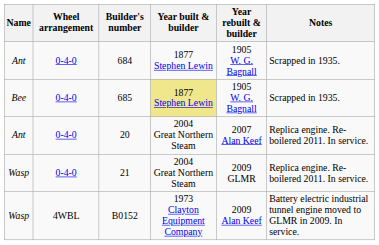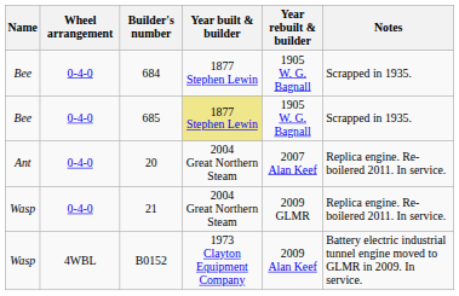 <table class="wikitable">
 <tr>
 <th>Name</th>
 <th>Wheel arrangement</th>
 <th>Builder's number</th>
 <th>Year built & builder</th>
 <th>Year rebuilt & builder</th>
 <th>Notes</th>
 </tr>
 <tr>
-<td align="center"><em>Ant</em></td>
+<td align="center"><em>Bee</em></td>
 <td align="center"><a href='#'>0-4-0</a></td>
 <td align="center">684</td>
 <td align="center">1877<br><a href='#'>Stephen Lewin</a></td>
 <td align="center">1905<br><a href='#'>W. G. Bagnall</a></td>
 <td>Scrapped in 1935.</td>
 </tr>
 <tr>
 <td align="center"><em>Bee</em></td>
 <td align="center"><a href='#'>0-4-0</a></td>
 <td align="center">685</td>
 <td align="center" style="background: khaki;">1877<br><a href='#'>Stephen Lewin</a></td>
 <td align="center">1905<br><a href='#'>W. G. Bagnall</a></td>
 <td>Scrapped in 1935.</td>
 </tr>
 <tr>
 <td align="center"><em>Ant</em></td>
 <td align="center"><a href='#'>0-4-0</a></td>
 <td align="center">20</td>
 <td align="center">2004<br>Great Northern Steam</td>
 <td align="center">2007<br><a href='#'>Alan Keef</a></td>
 <td>Replica engine. Re-boilered 2011. In service.</td>
 </tr>
 <tr>
 <td align="center"><em>Wasp</em></td>
 <td align="center"><a href='#'>0-4-0</a></td>
 <td align="center">21</td>
 <td align="center">2004<br>Great Northern Steam</td>
 <td align="center">2009<br>GLMR</td>
 <td>Replica engine. Re-boilered 2011. In service.</td>
 </tr>
 <tr>
 <td align="center"><em>Wasp</em></td>
 <td align="center">4WBL</td>
 <td align="center">B0152</td>
 <td align="center">1973<br><a href='#'>Clayton Equipment Company</a></td>
 <td align="center">2009<br><a href='#'>Alan Keef</a></td>
 <td>Battery electric industrial tunnel engine moved to GLMR in 2009. In service.</td>
 </tr>
 </table>
